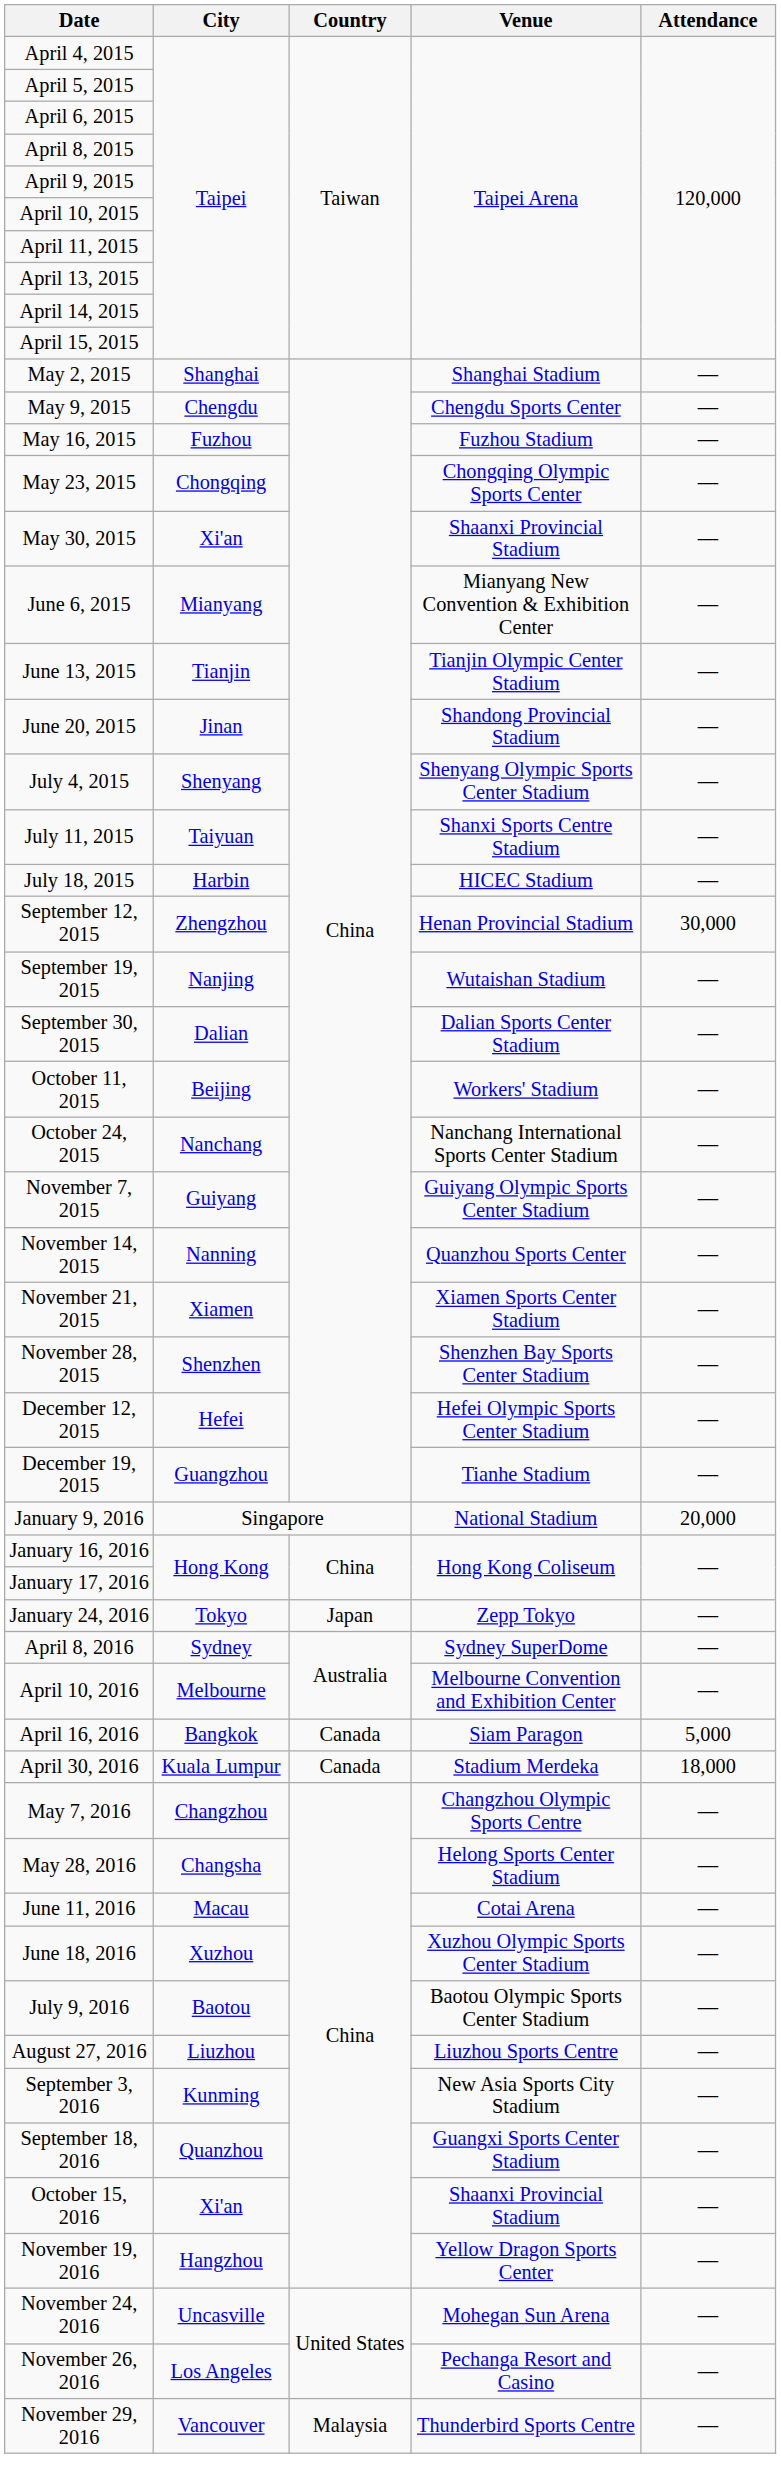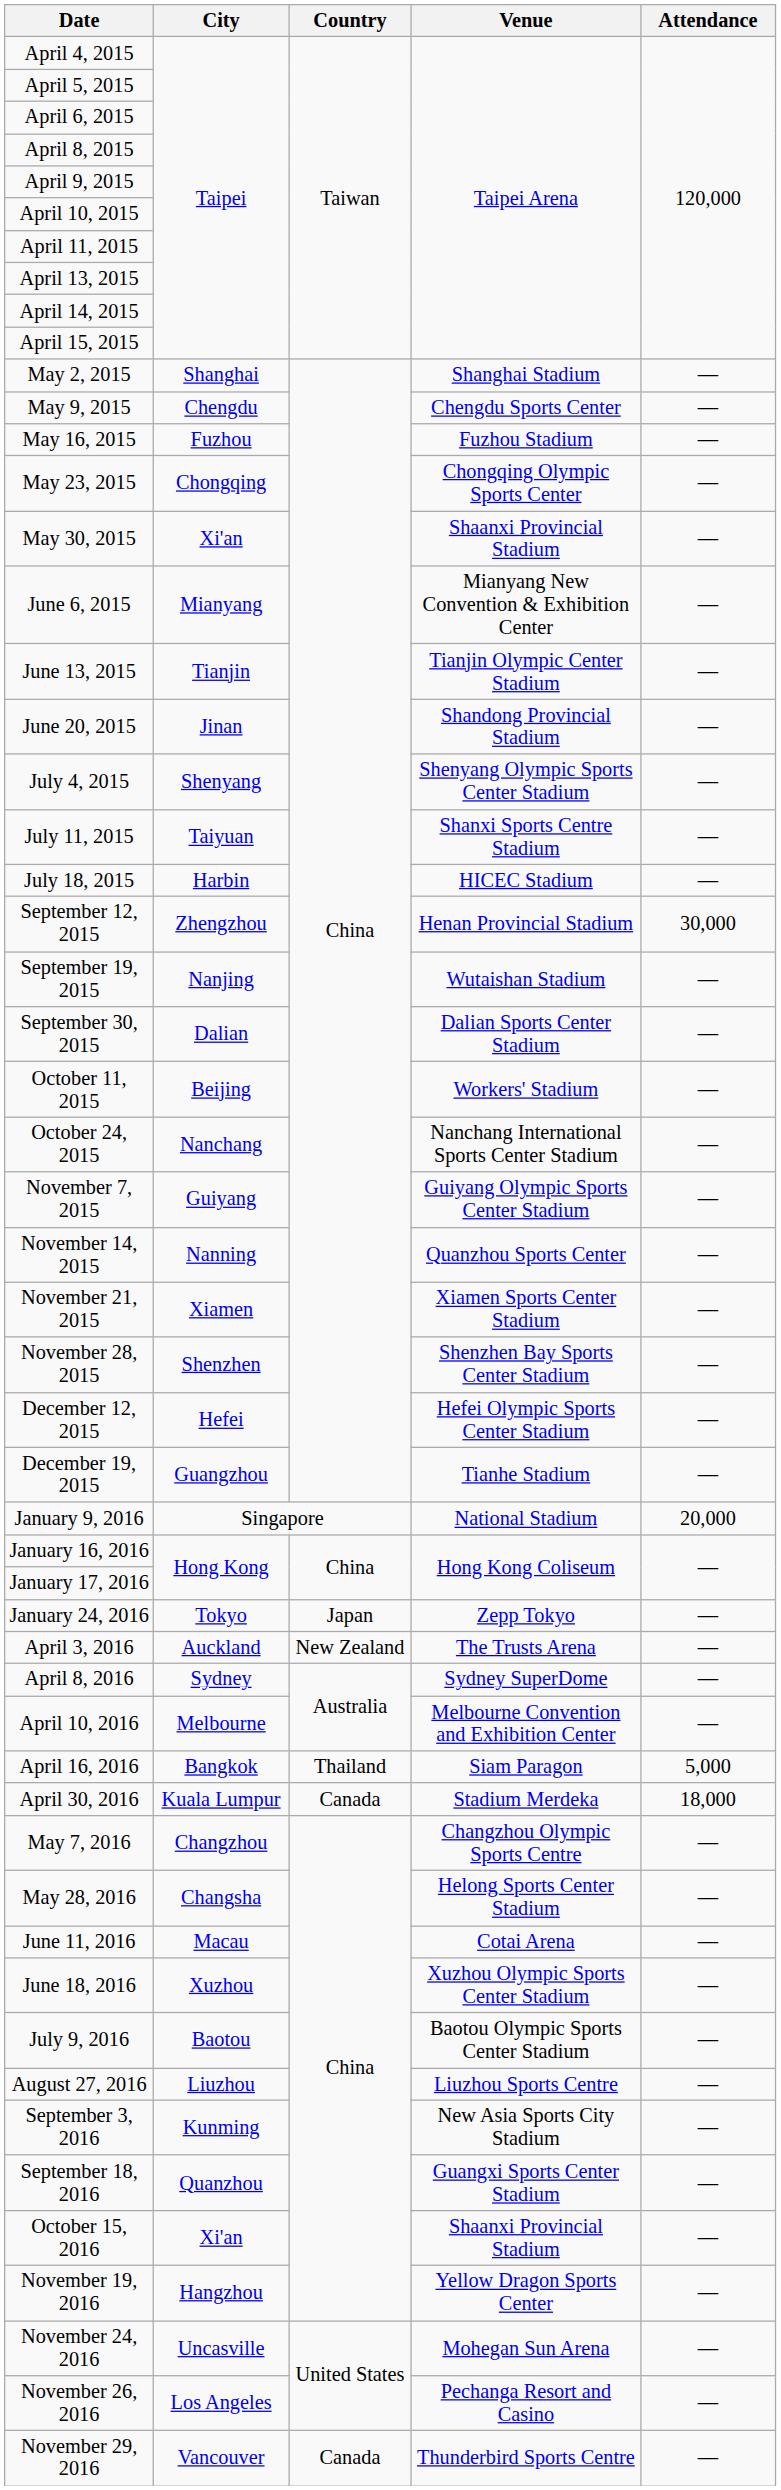 <table class="wikitable plainrowheaders" style="text-align:center;">
 <tr>
 <th scope="col" style="width:11.5em;">Date</th>
 <th scope="col" style="width:9em;">City</th>
 <th scope="col" style="width:9em;">Country</th>
 <th scope="col" style="width:21em;">Venue</th>
 <th scope="col" style="width:8.5em;">Attendance</th>
 </tr>
 <tr>
 <td>April 4, 2015</td>
 <td rowspan="10"><a href='#'>Taipei</a></td>
 <td rowspan="10">Taiwan</td>
 <td rowspan="10"><a href='#'>Taipei Arena</a></td>
 <td rowspan="10">120,000</td>
 </tr>
 <tr>
 <td>April 5, 2015</td>
 </tr>
 <tr>
 <td>April 6, 2015</td>
 </tr>
 <tr>
 <td>April 8, 2015</td>
 </tr>
 <tr>
 <td>April 9, 2015</td>
 </tr>
 <tr>
 <td>April 10, 2015</td>
 </tr>
 <tr>
 <td>April 11, 2015</td>
 </tr>
 <tr>
 <td>April 13, 2015</td>
 </tr>
 <tr>
 <td>April 14, 2015</td>
 </tr>
 <tr>
 <td>April 15, 2015</td>
 </tr>
 <tr>
 <td>May 2, 2015</td>
 <td><a href='#'>Shanghai</a></td>
 <td rowspan="22">China</td>
 <td><a href='#'>Shanghai Stadium</a></td>
 <td>—</td>
 </tr>
 <tr>
 <td>May 9, 2015</td>
 <td><a href='#'>Chengdu</a></td>
 <td><a href='#'>Chengdu Sports Center</a></td>
 <td>—</td>
 </tr>
 <tr>
 <td>May 16, 2015</td>
 <td><a href='#'>Fuzhou</a></td>
 <td><a href='#'>Fuzhou Stadium</a></td>
 <td>—</td>
 </tr>
 <tr>
 <td>May 23, 2015</td>
 <td><a href='#'>Chongqing</a></td>
 <td><a href='#'>Chongqing Olympic Sports Center</a></td>
 <td>—</td>
 </tr>
 <tr>
 <td>May 30, 2015</td>
 <td><a href='#'>Xi'an</a></td>
 <td><a href='#'>Shaanxi Provincial Stadium</a></td>
 <td>—</td>
 </tr>
 <tr>
 <td>June 6, 2015</td>
 <td><a href='#'>Mianyang</a></td>
 <td>Mianyang New Convention & Exhibition Center</td>
 <td>—</td>
 </tr>
 <tr>
 <td>June 13, 2015</td>
 <td><a href='#'>Tianjin</a></td>
 <td><a href='#'>Tianjin Olympic Center Stadium</a></td>
 <td>—</td>
 </tr>
 <tr>
 <td>June 20, 2015</td>
 <td><a href='#'>Jinan</a></td>
 <td><a href='#'>Shandong Provincial Stadium</a></td>
 <td>—</td>
 </tr>
 <tr>
 <td>July 4, 2015</td>
 <td><a href='#'>Shenyang</a></td>
 <td><a href='#'>Shenyang Olympic Sports Center Stadium</a></td>
 <td>—</td>
 </tr>
 <tr>
 <td>July 11, 2015</td>
 <td><a href='#'>Taiyuan</a></td>
 <td><a href='#'>Shanxi Sports Centre Stadium</a></td>
 <td>—</td>
 </tr>
 <tr>
 <td>July 18, 2015</td>
 <td><a href='#'>Harbin</a></td>
 <td><a href='#'>HICEC Stadium</a></td>
 <td>—</td>
 </tr>
 <tr>
 <td>September 12, 2015</td>
 <td><a href='#'>Zhengzhou</a></td>
 <td><a href='#'>Henan Provincial Stadium</a></td>
 <td>30,000</td>
 </tr>
 <tr>
 <td>September 19, 2015</td>
 <td><a href='#'>Nanjing</a></td>
 <td><a href='#'>Wutaishan Stadium</a></td>
 <td>—</td>
 </tr>
 <tr>
 <td>September 30, 2015</td>
 <td><a href='#'>Dalian</a></td>
 <td><a href='#'>Dalian Sports Center Stadium</a></td>
 <td>—</td>
 </tr>
 <tr>
 <td>October 11, 2015</td>
 <td><a href='#'>Beijing</a></td>
 <td><a href='#'>Workers' Stadium</a></td>
 <td>—</td>
 </tr>
 <tr>
 <td>October 24, 2015</td>
 <td><a href='#'>Nanchang</a></td>
 <td>Nanchang International Sports Center Stadium</td>
 <td>—</td>
 </tr>
 <tr>
 <td>November 7, 2015</td>
 <td><a href='#'>Guiyang</a></td>
 <td><a href='#'>Guiyang Olympic Sports Center Stadium</a></td>
 <td>—</td>
 </tr>
 <tr>
 <td>November 14, 2015</td>
 <td><a href='#'>Nanning</a></td>
 <td><a href='#'>Quanzhou Sports Center</a></td>
 <td>—</td>
 </tr>
 <tr>
 <td>November 21, 2015</td>
 <td><a href='#'>Xiamen</a></td>
 <td><a href='#'>Xiamen Sports Center Stadium</a></td>
 <td>—</td>
 </tr>
 <tr>
 <td>November 28, 2015</td>
 <td><a href='#'>Shenzhen</a></td>
 <td><a href='#'>Shenzhen Bay Sports Center Stadium</a></td>
 <td>—</td>
 </tr>
 <tr>
 <td>December 12, 2015</td>
 <td><a href='#'>Hefei</a></td>
 <td><a href='#'>Hefei Olympic Sports Center Stadium</a></td>
 <td>—</td>
 </tr>
 <tr>
 <td>December 19, 2015</td>
 <td><a href='#'>Guangzhou</a></td>
 <td><a href='#'>Tianhe Stadium</a></td>
 <td>—</td>
 </tr>
 <tr>
 <td>January 9, 2016</td>
 <td colspan="2">Singapore</td>
 <td><a href='#'>National Stadium</a></td>
 <td>20,000</td>
 </tr>
 <tr>
 <td>January 16, 2016</td>
 <td rowspan="2"><a href='#'>Hong Kong</a></td>
 <td rowspan="2">China</td>
 <td rowspan="2"><a href='#'>Hong Kong Coliseum</a></td>
 <td rowspan="2">—</td>
 </tr>
 <tr>
 <td>January 17, 2016</td>
 </tr>
 <tr>
 <td>January 24, 2016</td>
 <td><a href='#'>Tokyo</a></td>
 <td>Japan</td>
 <td><a href='#'>Zepp Tokyo</a></td>
 <td>—</td>
 </tr>
 <tr>
+<td>April 3, 2016</td>
+<td><a href='#'>Auckland</a></td>
+<td>New Zealand</td>
+<td><a href='#'>The Trusts Arena</a></td>
+<td>—</td>
+</tr>
+<tr>
 <td>April 8, 2016</td>
 <td><a href='#'>Sydney</a></td>
 <td rowspan="2">Australia</td>
 <td><a href='#'>Sydney SuperDome</a></td>
 <td>—</td>
 </tr>
 <tr>
 <td>April 10, 2016</td>
 <td><a href='#'>Melbourne</a></td>
 <td><a href='#'>Melbourne Convention and Exhibition Center</a></td>
 <td>—</td>
 </tr>
 <tr>
 <td>April 16, 2016</td>
 <td><a href='#'>Bangkok</a></td>
-<td>Canada</td>
+<td>Thailand</td>
 <td><a href='#'>Siam Paragon</a></td>
 <td>5,000</td>
 </tr>
 <tr>
 <td>April 30, 2016</td>
 <td><a href='#'>Kuala Lumpur</a></td>
 <td>Canada</td>
 <td><a href='#'>Stadium Merdeka</a></td>
 <td>18,000</td>
 </tr>
 <tr>
 <td>May 7, 2016</td>
 <td><a href='#'>Changzhou</a></td>
 <td rowspan="10">China</td>
 <td><a href='#'>Changzhou Olympic Sports Centre</a></td>
 <td>—</td>
 </tr>
 <tr>
 <td>May 28, 2016</td>
 <td><a href='#'>Changsha</a></td>
 <td><a href='#'>Helong Sports Center Stadium</a></td>
 <td>—</td>
 </tr>
 <tr>
 <td>June 11, 2016</td>
 <td><a href='#'>Macau</a></td>
 <td><a href='#'>Cotai Arena</a></td>
 <td>—</td>
 </tr>
 <tr>
 <td>June 18, 2016</td>
 <td><a href='#'>Xuzhou</a></td>
 <td><a href='#'>Xuzhou Olympic Sports Center Stadium</a></td>
 <td>—</td>
 </tr>
 <tr>
 <td>July 9, 2016</td>
 <td><a href='#'>Baotou</a></td>
 <td>Baotou Olympic Sports Center Stadium</td>
 <td>—</td>
 </tr>
 <tr>
 <td>August 27, 2016</td>
 <td><a href='#'>Liuzhou</a></td>
 <td><a href='#'>Liuzhou Sports Centre</a></td>
 <td>—</td>
 </tr>
 <tr>
 <td>September 3, 2016</td>
 <td><a href='#'>Kunming</a></td>
 <td>New Asia Sports City Stadium</td>
 <td>—</td>
 </tr>
 <tr>
 <td>September 18, 2016</td>
 <td><a href='#'>Quanzhou</a></td>
 <td><a href='#'>Guangxi Sports Center Stadium</a></td>
 <td>—</td>
 </tr>
 <tr>
 <td>October 15, 2016</td>
 <td><a href='#'>Xi'an</a></td>
 <td><a href='#'>Shaanxi Provincial Stadium</a></td>
 <td>—</td>
 </tr>
 <tr>
 <td>November 19, 2016</td>
 <td><a href='#'>Hangzhou</a></td>
 <td><a href='#'>Yellow Dragon Sports Center</a></td>
 <td>—</td>
 </tr>
 <tr>
 <td>November 24, 2016</td>
 <td><a href='#'>Uncasville</a></td>
 <td rowspan="2">United States</td>
 <td><a href='#'>Mohegan Sun Arena</a></td>
 <td>—</td>
 </tr>
 <tr>
 <td>November 26, 2016</td>
 <td><a href='#'>Los Angeles</a></td>
 <td><a href='#'>Pechanga Resort and Casino</a></td>
 <td>—</td>
 </tr>
 <tr>
 <td>November 29, 2016</td>
 <td><a href='#'>Vancouver</a></td>
-<td>Malaysia</td>
+<td>Canada</td>
 <td><a href='#'>Thunderbird Sports Centre</a></td>
 <td>—</td>
 </tr>
 </table>
